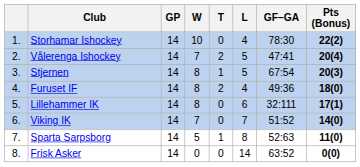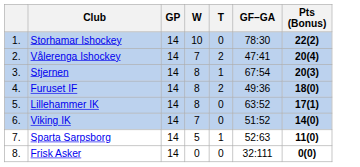 <table class="wikitable">
 <tr>
 <th width="30"></th>
 <th width="200">Club</th>
 <th width="30">GP</th>
 <th width="30">W</th>
 <th width="30">T</th>
-<th width="30">L</th>
 <th width="70">GF–GA</th>
 <th width="70">Pts (Bonus)</th>
 </tr>
 <tr bgcolor="#BCD2EE" align="center">
 <td>1.</td>
 <td align="left"><a href='#'>Storhamar Ishockey</a></td>
 <td>14</td>
 <td>10</td>
 <td>0</td>
-<td>4</td>
 <td>78:30</td>
 <td><strong>22(2)</strong></td>
 </tr>
 <tr bgcolor="#BCD2EE" align="center">
 <td>2.</td>
 <td align="left"><a href='#'>Vålerenga Ishockey</a></td>
 <td>14</td>
 <td>7</td>
 <td>2</td>
-<td>5</td>
 <td>47:41</td>
 <td><strong>20(4)</strong></td>
 </tr>
 <tr bgcolor="#BCD2EE" align="center">
 <td>3.</td>
 <td align="left"><a href='#'>Stjernen</a></td>
 <td>14</td>
 <td>8</td>
 <td>1</td>
-<td>5</td>
 <td>67:54</td>
 <td><strong>20(3)</strong></td>
 </tr>
 <tr bgcolor="#BCD2EE" align="center">
 <td>4.</td>
 <td align="left"><a href='#'>Furuset IF</a></td>
 <td>14</td>
 <td>8</td>
 <td>2</td>
-<td>4</td>
 <td>49:36</td>
 <td><strong>18(0)</strong></td>
 </tr>
 <tr bgcolor="#BCD2EE" align="center">
 <td>5.</td>
 <td align="left"><a href='#'>Lillehammer IK</a></td>
 <td>14</td>
 <td>8</td>
 <td>0</td>
-<td>6</td>
-<td>32:111</td>
+<td>63:52</td>
 <td><strong>17(1)</strong></td>
 </tr>
 <tr bgcolor="#BCD2EE" align="center">
 <td>6.</td>
 <td align="left"><a href='#'>Viking IK</a></td>
 <td>14</td>
 <td>7</td>
 <td>0</td>
-<td>7</td>
 <td>51:52</td>
 <td><strong>14(0)</strong></td>
 </tr>
 <tr bgcolor="#FFFFFF" align="center">
 <td>7.</td>
 <td align="left"><a href='#'>Sparta Sarpsborg</a></td>
 <td>14</td>
 <td>5</td>
 <td>1</td>
-<td>8</td>
 <td>52:63</td>
 <td><strong>11(0)</strong></td>
 </tr>
 <tr bgcolor="#FFFFFF" align="center">
 <td>8.</td>
 <td align="left"><a href='#'>Frisk Asker</a></td>
 <td>14</td>
 <td>0</td>
 <td>0</td>
-<td>14</td>
-<td>63:52</td>
+<td>32:111</td>
 <td><strong>0(0)</strong></td>
 </tr>
 </table>
